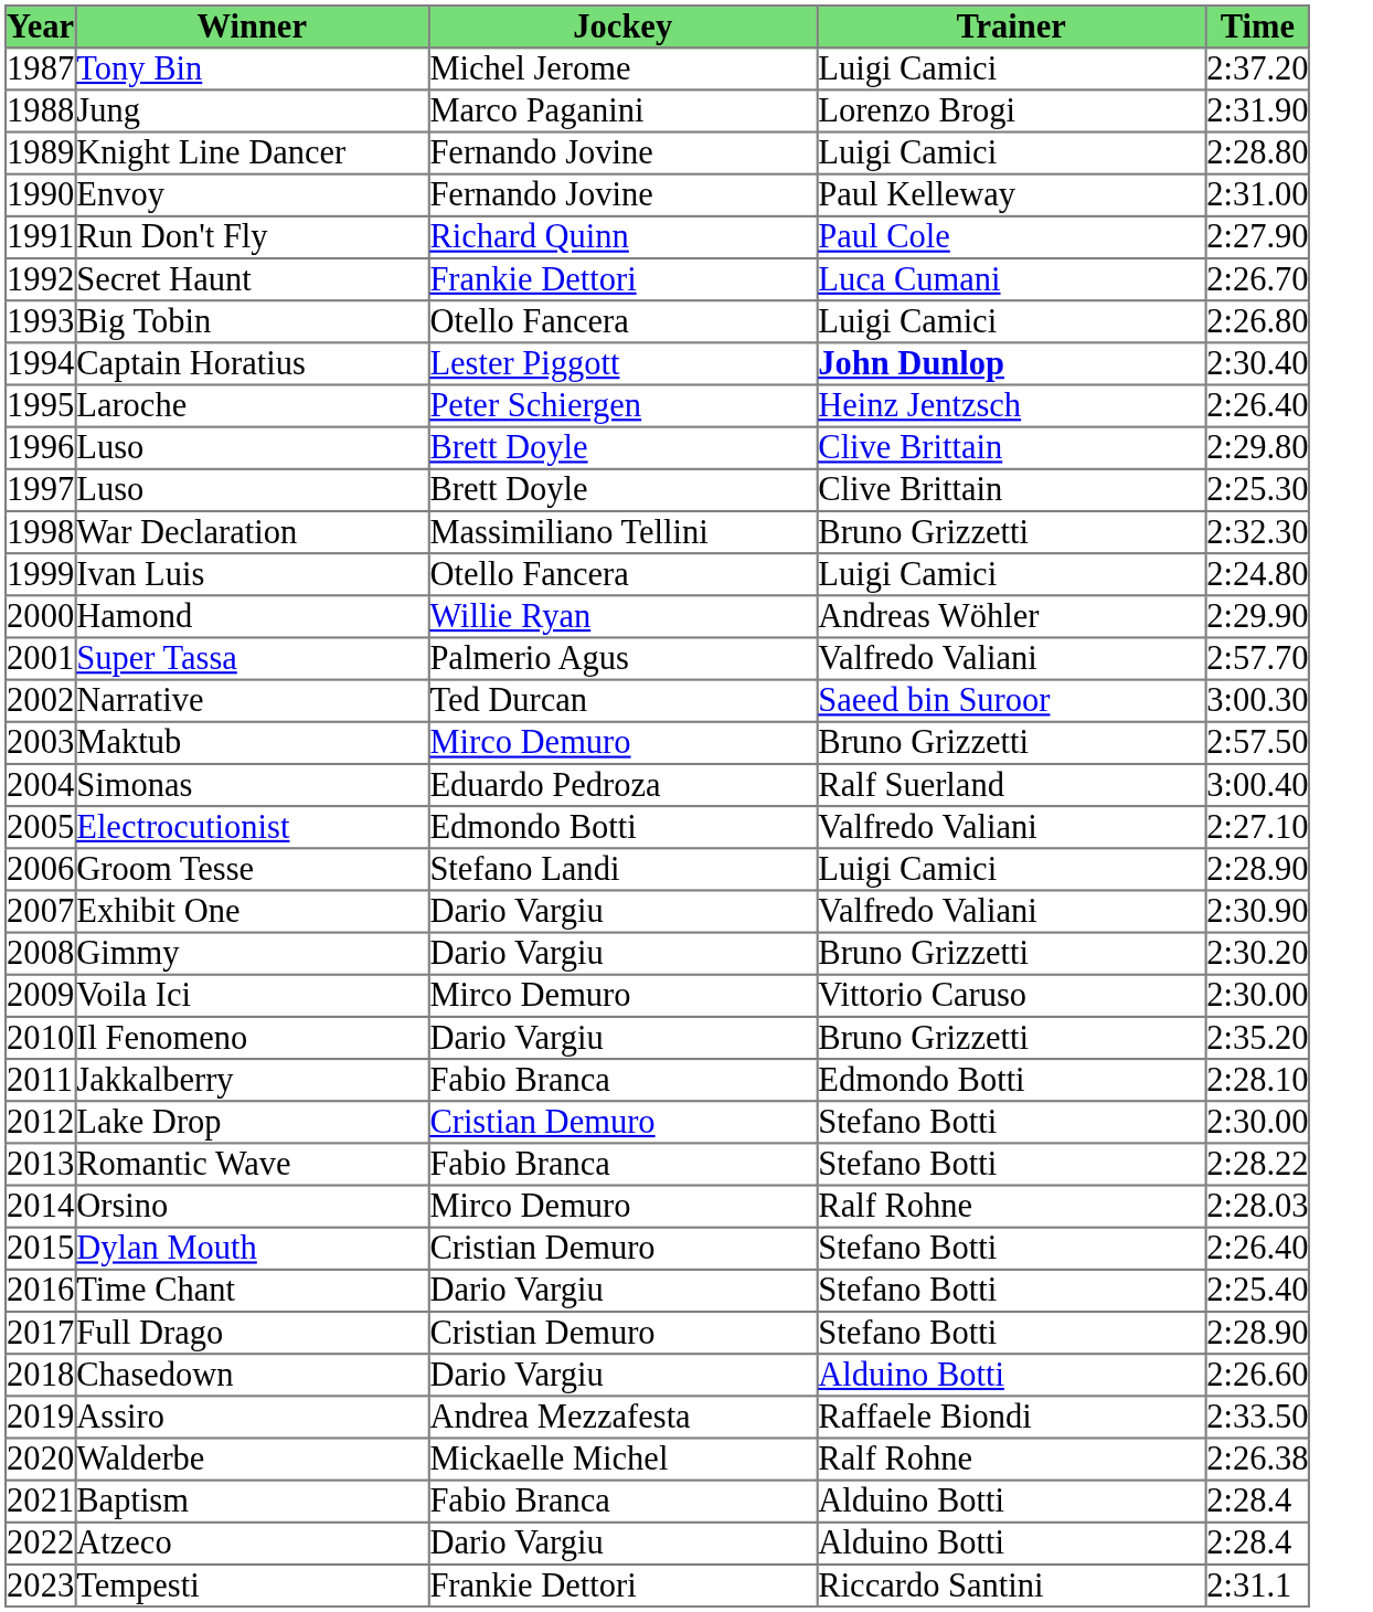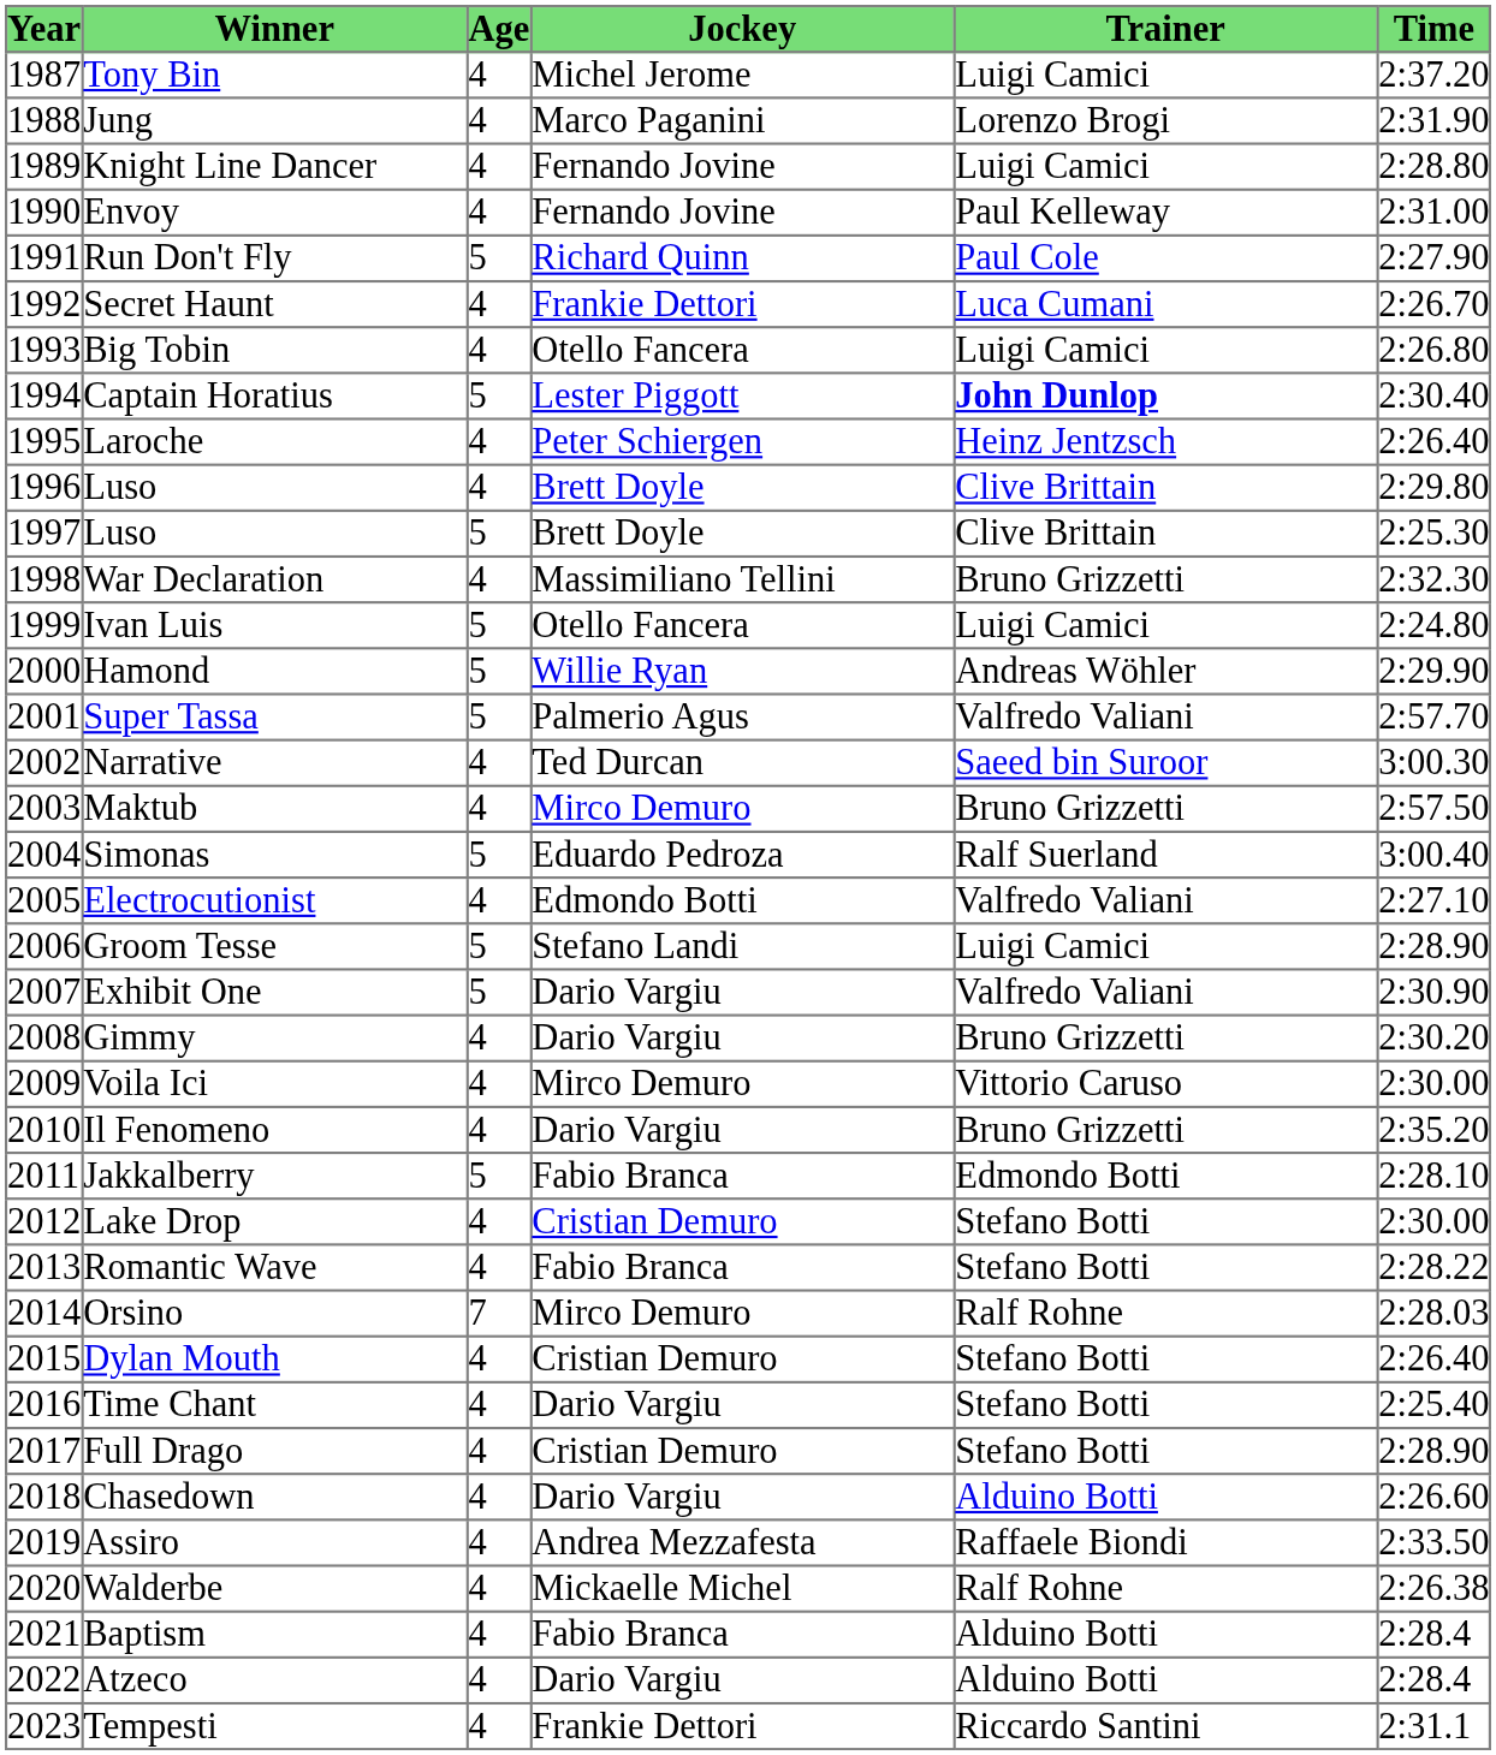 <table class = "sortable" | border="1" cellpadding="0" style="border-collapse: collapse; font-size:90%">
 <tr bgcolor="#77dd77" align="center">
 <th>Year</th>
 <th>Winner</th>
+<th>Age</th>
 <th>Jockey</th>
 <th>Trainer</th>
 <th>Time</th>
 </tr>
 <tr>
 <td>1987</td>
 <td width=150px><a href='#'>Tony Bin</a></td>
+<td>4</td>
 <td width=165px>Michel Jerome</td>
 <td width=165px>Luigi Camici</td>
 <td>2:37.20</td>
 </tr>
 <tr>
 <td>1988</td>
 <td>Jung</td>
+<td>4</td>
 <td>Marco Paganini</td>
 <td>Lorenzo Brogi</td>
 <td>2:31.90</td>
 </tr>
 <tr>
 <td>1989</td>
 <td>Knight Line Dancer</td>
+<td>4</td>
 <td>Fernando Jovine</td>
 <td>Luigi Camici</td>
 <td>2:28.80</td>
 </tr>
 <tr>
 <td>1990</td>
 <td> Envoy</td>
+<td>4</td>
 <td>Fernando Jovine</td>
 <td>Paul Kelleway</td>
 <td>2:31.00</td>
 </tr>
 <tr>
 <td>1991</td>
 <td>Run Don't Fly</td>
+<td>5</td>
 <td><a href='#'>Richard Quinn</a></td>
 <td><a href='#'>Paul Cole</a></td>
 <td>2:27.90</td>
 </tr>
 <tr>
 <td>1992</td>
 <td>Secret Haunt</td>
+<td>4</td>
 <td><a href='#'>Frankie Dettori</a></td>
 <td><a href='#'>Luca Cumani</a></td>
 <td>2:26.70</td>
 </tr>
 <tr>
 <td>1993</td>
 <td>Big Tobin</td>
+<td>4</td>
 <td>Otello Fancera</td>
 <td>Luigi Camici</td>
 <td>2:26.80</td>
 </tr>
 <tr>
 <td>1994</td>
 <td>Captain Horatius</td>
+<td>5</td>
 <td><a href='#'>Lester Piggott</a></td>
 <td><strong><a href='#'>John Dunlop</a></strong></td>
 <td>2:30.40</td>
 </tr>
 <tr>
 <td>1995</td>
 <td>Laroche</td>
+<td>4</td>
 <td><a href='#'>Peter Schiergen</a></td>
 <td><a href='#'>Heinz Jentzsch</a></td>
 <td>2:26.40</td>
 </tr>
 <tr>
 <td>1996</td>
 <td>Luso</td>
+<td>4</td>
 <td><a href='#'>Brett Doyle</a></td>
 <td><a href='#'>Clive Brittain</a></td>
 <td>2:29.80</td>
 </tr>
 <tr>
 <td>1997</td>
 <td>Luso</td>
+<td>5</td>
 <td>Brett Doyle</td>
 <td>Clive Brittain</td>
 <td>2:25.30</td>
 </tr>
 <tr>
 <td>1998</td>
 <td>War Declaration</td>
+<td>4</td>
 <td>Massimiliano Tellini</td>
 <td>Bruno Grizzetti</td>
 <td>2:32.30</td>
 </tr>
 <tr>
 <td>1999</td>
 <td>Ivan Luis</td>
+<td>5</td>
 <td>Otello Fancera</td>
 <td>Luigi Camici</td>
 <td>2:24.80</td>
 </tr>
 <tr>
 <td>2000</td>
 <td>Hamond</td>
+<td>5</td>
 <td><a href='#'>Willie Ryan</a></td>
 <td>Andreas Wöhler</td>
 <td>2:29.90</td>
 </tr>
 <tr>
 <td>2001</td>
 <td><a href='#'>Super Tassa</a></td>
+<td>5</td>
 <td>Palmerio Agus</td>
 <td>Valfredo Valiani</td>
 <td>2:57.70</td>
 </tr>
 <tr>
 <td>2002</td>
 <td>Narrative</td>
+<td>4</td>
 <td>Ted Durcan</td>
 <td><a href='#'>Saeed bin Suroor</a></td>
 <td>3:00.30</td>
 </tr>
 <tr>
 <td>2003</td>
 <td>Maktub</td>
+<td>4</td>
 <td><a href='#'>Mirco Demuro</a></td>
 <td>Bruno Grizzetti</td>
 <td>2:57.50</td>
 </tr>
 <tr>
 <td>2004</td>
 <td>Simonas</td>
+<td>5</td>
 <td>Eduardo Pedroza</td>
 <td>Ralf Suerland</td>
 <td>3:00.40</td>
 </tr>
 <tr>
 <td>2005</td>
 <td><a href='#'>Electrocutionist</a></td>
+<td>4</td>
 <td>Edmondo Botti</td>
 <td>Valfredo Valiani</td>
 <td>2:27.10</td>
 </tr>
 <tr>
 <td>2006</td>
 <td>Groom Tesse</td>
+<td>5</td>
 <td>Stefano Landi</td>
 <td>Luigi Camici</td>
 <td>2:28.90</td>
 </tr>
 <tr>
 <td>2007</td>
 <td>Exhibit One</td>
+<td>5</td>
 <td>Dario Vargiu</td>
 <td>Valfredo Valiani</td>
 <td>2:30.90</td>
 </tr>
 <tr>
 <td>2008</td>
 <td>Gimmy</td>
+<td>4</td>
 <td>Dario Vargiu</td>
 <td>Bruno Grizzetti</td>
 <td>2:30.20</td>
 </tr>
 <tr>
 <td>2009</td>
 <td>Voila Ici</td>
+<td>4</td>
 <td>Mirco Demuro</td>
 <td>Vittorio Caruso</td>
 <td>2:30.00</td>
 </tr>
 <tr>
 <td>2010</td>
 <td>Il Fenomeno</td>
+<td>4</td>
 <td>Dario Vargiu</td>
 <td>Bruno Grizzetti</td>
 <td>2:35.20</td>
 </tr>
 <tr>
 <td>2011</td>
 <td>Jakkalberry</td>
+<td>5</td>
 <td>Fabio Branca</td>
 <td>Edmondo Botti</td>
 <td>2:28.10</td>
 </tr>
 <tr>
 <td>2012</td>
 <td>Lake Drop</td>
+<td>4</td>
 <td><a href='#'>Cristian Demuro</a></td>
 <td>Stefano Botti</td>
 <td>2:30.00</td>
 </tr>
 <tr>
 <td>2013</td>
 <td>Romantic Wave</td>
+<td>4</td>
 <td>Fabio Branca</td>
 <td>Stefano Botti</td>
 <td>2:28.22</td>
 </tr>
 <tr>
 <td>2014</td>
 <td>Orsino</td>
+<td>7</td>
 <td>Mirco Demuro</td>
 <td>Ralf Rohne</td>
 <td>2:28.03</td>
 </tr>
 <tr>
 <td>2015</td>
 <td><a href='#'>Dylan Mouth</a></td>
+<td>4</td>
 <td>Cristian Demuro</td>
 <td>Stefano Botti</td>
 <td>2:26.40</td>
 </tr>
 <tr>
 <td>2016</td>
 <td>Time Chant</td>
+<td>4</td>
 <td>Dario Vargiu</td>
 <td>Stefano Botti</td>
 <td>2:25.40</td>
 </tr>
 <tr>
 <td>2017</td>
 <td>Full Drago</td>
+<td>4</td>
 <td>Cristian Demuro</td>
 <td>Stefano Botti</td>
 <td>2:28.90</td>
 </tr>
 <tr>
 <td>2018</td>
 <td>Chasedown</td>
+<td>4</td>
 <td>Dario Vargiu</td>
 <td><a href='#'>Alduino Botti</a></td>
 <td>2:26.60</td>
 </tr>
 <tr>
 <td>2019</td>
 <td>Assiro</td>
+<td>4</td>
 <td>Andrea Mezzafesta</td>
 <td>Raffaele Biondi</td>
 <td>2:33.50</td>
 </tr>
 <tr>
 <td>2020</td>
 <td>Walderbe</td>
+<td>4</td>
 <td>Mickaelle Michel</td>
 <td>Ralf Rohne</td>
 <td>2:26.38</td>
 </tr>
 <tr>
 <td>2021</td>
 <td>Baptism</td>
+<td>4</td>
 <td>Fabio Branca</td>
 <td>Alduino Botti</td>
 <td>2:28.4</td>
 </tr>
 <tr>
 <td>2022</td>
 <td>Atzeco</td>
+<td>4</td>
 <td>Dario Vargiu</td>
 <td>Alduino Botti</td>
 <td>2:28.4</td>
 </tr>
 <tr>
 <td>2023</td>
 <td>Tempesti</td>
+<td>4</td>
 <td>Frankie Dettori</td>
 <td>Riccardo Santini</td>
 <td>2:31.1</td>
 </tr>
 </table>
